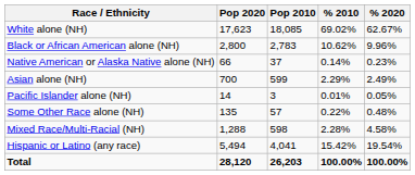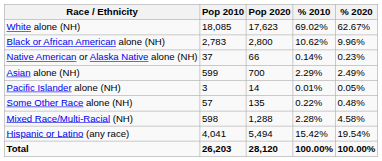 <table class="wikitable">
 <tr>
 <th>Race / Ethnicity</th>
+<th>Pop 2010</th>
 <th>Pop 2020</th>
-<th>Pop 2010</th>
 <th>% 2010</th>
 <th>% 2020</th>
 </tr>
 <tr>
 <td><a href='#'>White</a> alone (NH)</td>
+<td>18,085</td>
 <td>17,623</td>
-<td>18,085</td>
 <td>69.02%</td>
 <td>62.67%</td>
 </tr>
 <tr>
 <td><a href='#'>Black or African American</a> alone (NH)</td>
+<td>2,783</td>
 <td>2,800</td>
-<td>2,783</td>
 <td>10.62%</td>
 <td>9.96%</td>
 </tr>
 <tr>
 <td><a href='#'>Native American</a> or <a href='#'>Alaska Native</a> alone (NH)</td>
+<td>37</td>
 <td>66</td>
-<td>37</td>
 <td>0.14%</td>
 <td>0.23%</td>
 </tr>
 <tr>
 <td><a href='#'>Asian</a> alone (NH)</td>
+<td>599</td>
 <td>700</td>
-<td>599</td>
 <td>2.29%</td>
 <td>2.49%</td>
 </tr>
 <tr>
 <td><a href='#'>Pacific Islander</a> alone (NH)</td>
+<td>3</td>
 <td>14</td>
-<td>3</td>
 <td>0.01%</td>
 <td>0.05%</td>
 </tr>
 <tr>
 <td><a href='#'>Some Other Race</a> alone (NH)</td>
+<td>57</td>
 <td>135</td>
-<td>57</td>
 <td>0.22%</td>
 <td>0.48%</td>
 </tr>
 <tr>
 <td><a href='#'>Mixed Race/Multi-Racial</a> (NH)</td>
+<td>598</td>
 <td>1,288</td>
-<td>598</td>
 <td>2.28%</td>
 <td>4.58%</td>
 </tr>
 <tr>
 <td><a href='#'>Hispanic or Latino</a> (any race)</td>
+<td>4,041</td>
 <td>5,494</td>
-<td>4,041</td>
 <td>15.42%</td>
 <td>19.54%</td>
 </tr>
 <tr>
 <td><strong>Total</strong></td>
+<td><strong>26,203</strong></td>
 <td><strong>28,120</strong></td>
-<td><strong>26,203</strong></td>
 <td><strong>100.00%</strong></td>
 <td><strong>100.00%</strong></td>
 </tr>
 </table>
